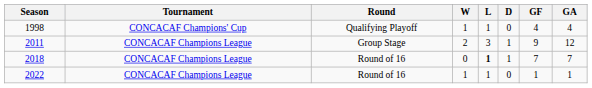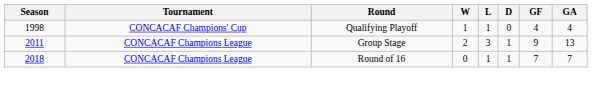 <table class="wikitable" width=100% style="font-size:90%; text-align:center;">
 <tr style="background:#f0f6ff;">
 <th>Season</th>
 <th>Tournament</th>
 <th>Round</th>
 <th>W</th>
 <th>L</th>
 <th>D</th>
 <th>GF</th>
 <th>GA</th>
 </tr>
 <tr>
 <td>1998</td>
 <td><a href='#'>CONCACAF Champions' Cup</a></td>
 <td>Qualifying Playoff</td>
 <td>1</td>
 <td>1</td>
 <td>0</td>
 <td>4</td>
 <td>4</td>
 </tr>
 <tr>
 <td><a href='#'>2011</a></td>
 <td><a href='#'>CONCACAF Champions League</a></td>
 <td>Group Stage</td>
 <td>2</td>
 <td>3</td>
 <td>1</td>
 <td>9</td>
-<td>12</td>
+<td>13</td>
 </tr>
 <tr>
 <td><a href='#'>2018</a></td>
 <td><a href='#'>CONCACAF Champions League</a></td>
 <td>Round of 16</td>
 <td>0</td>
-<td><strong>1</strong></td>
+<td>1</td>
 <td>1</td>
 <td>7</td>
 <td>7</td>
 </tr>
-<tr>
-<td><a href='#'>2022</a></td>
-<td><a href='#'>CONCACAF Champions League</a></td>
-<td>Round of 16</td>
-<td>1</td>
-<td>1</td>
-<td>0</td>
-<td>1</td>
-<td>1</td>
-</tr>
 </table>
